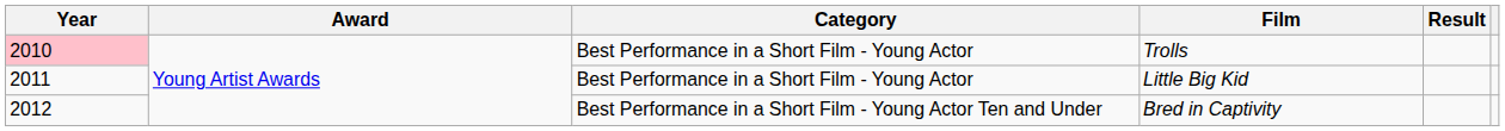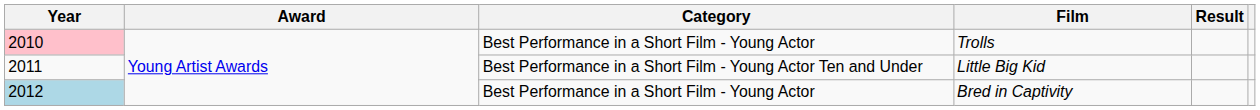 <table class="wikitable" style="width:100%">
 <tr>
 <th width="10%">Year</th>
 <th width="30%">Award</th>
 <th width="40%">Category</th>
 <th width="30%">Film</th>
 <th width="20%">Result</th>
 <th class="unsortable"></th>
 </tr>
 <tr>
 <td style="background: pink;">2010</td>
 <td rowspan=3><a href='#'>Young Artist Awards</a></td>
 <td>Best Performance in a Short Film - Young Actor</td>
 <td><em>Trolls</em></td>
 <td></td>
 <td style="text-align:center;"></td>
 </tr>
 <tr>
 <td>2011</td>
-<td>Best Performance in a Short Film - Young Actor</td>
+<td>Best Performance in a Short Film - Young Actor Ten and Under</td>
 <td><em>Little Big Kid</em></td>
 <td></td>
 <td style="text-align:center;"></td>
 </tr>
 <tr>
-<td>2012</td>
-<td>Best Performance in a Short Film - Young Actor Ten and Under</td>
+<td style="background: lightblue;">2012</td>
+<td>Best Performance in a Short Film - Young Actor</td>
 <td><em>Bred in Captivity</em></td>
 <td></td>
 <td style="text-align:center;"></td>
 </tr>
 </table>
